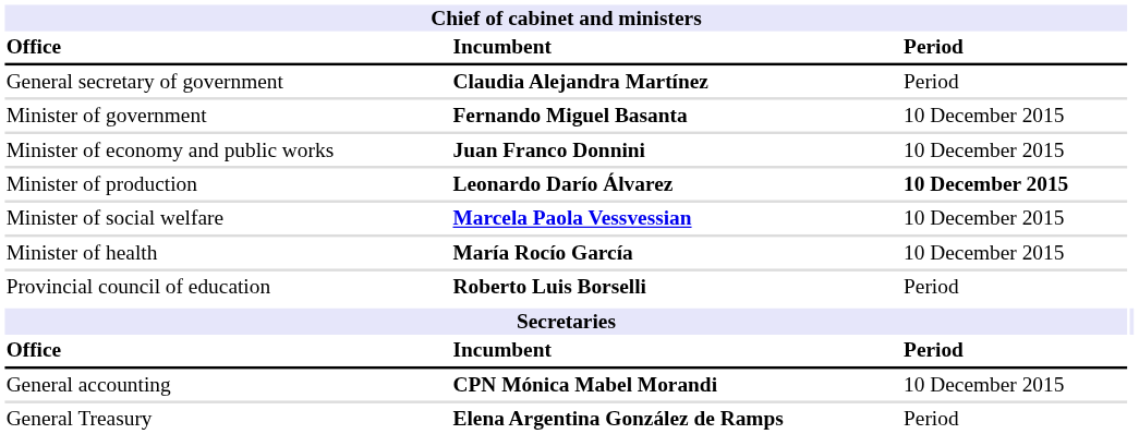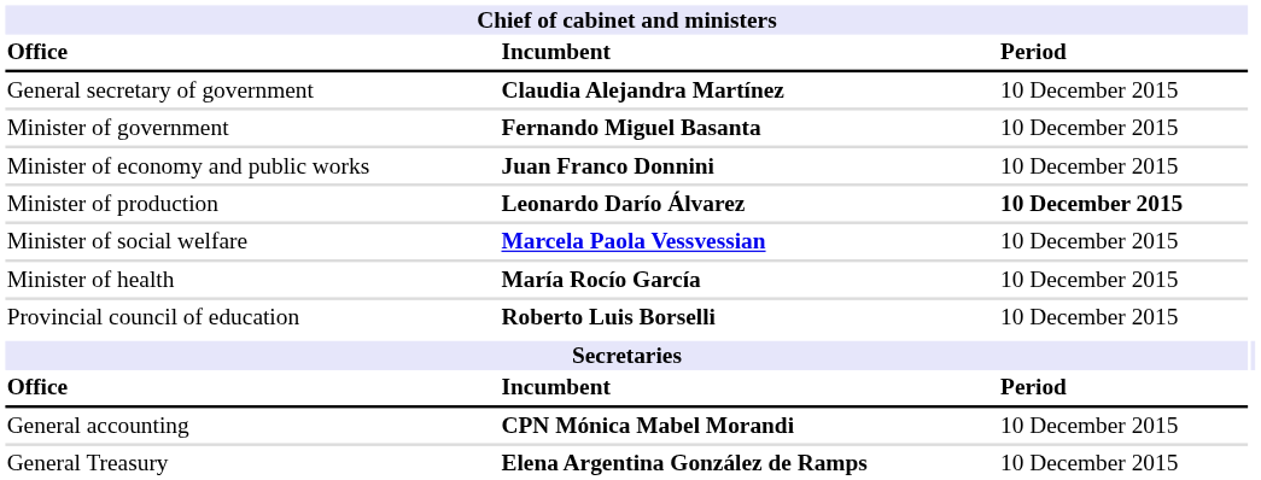 <table style="float: auto; font-size:100%; width:860px; background:F5F5F5;" class="toccolours">
 <tr>
 <th style="background:lavender;" colspan="3"><span>Chief of cabinet and ministers</span></th>
 </tr>
 <tr style="font-weight:bold;">
 <td>Office</td>
 <td>Incumbent</td>
 <td>Period</td>
 </tr>
 <tr>
 <th style="background:#000000;" colspan="3"></th>
 </tr>
 <tr>
 <td>General secretary of government</td>
 <td><strong>Claudia Alejandra Martínez</strong></td>
-<td>Period</td>
+<td>10 December 2015</td>
 </tr>
 <tr>
 <th style="background:#DCDCDC;" colspan="3"></th>
 </tr>
 <tr>
 <td>Minister of government</td>
 <td><strong>Fernando Miguel Basanta</strong></td>
 <td>10 December 2015</td>
 </tr>
 <tr>
 <th style="background:#DCDCDC;" colspan="3"></th>
 </tr>
 <tr>
 <td>Minister of economy and public works</td>
 <td><strong>Juan Franco Donnini</strong></td>
 <td>10 December 2015</td>
 </tr>
 <tr>
 <th style="background:#DCDCDC;" colspan="3"></th>
 </tr>
 <tr>
 <td>Minister of production</td>
 <td><strong>Leonardo Darío Álvarez</strong></td>
 <td><strong>10 December 2015</strong></td>
 </tr>
 <tr>
 <th style="background:#DCDCDC;" colspan="3"></th>
 </tr>
 <tr>
 <td>Minister of social welfare</td>
 <td><strong><a href='#'>Marcela Paola Vessvessian</a></strong></td>
 <td>10 December 2015</td>
 </tr>
 <tr>
 <th style="background:#DCDCDC;" colspan="3"></th>
 </tr>
 <tr>
 <td>Minister of health</td>
 <td><strong>María Rocío García</strong></td>
 <td>10 December 2015</td>
 </tr>
 <tr>
 <th style="background:#DCDCDC;" colspan="3"></th>
 </tr>
 <tr>
 <td>Provincial council of education</td>
 <td><strong>Roberto Luis Borselli</strong></td>
-<td>Period</td>
+<td>10 December 2015</td>
 </tr>
 <tr>
 <th></th>
 <th></th>
 <th></th>
 </tr>
 <tr>
 <th style="background:lavender;" colspan="3"><span> Secretaries</span></th>
 <th style="background:lavender;" colspan="3"></th>
 </tr>
 <tr style="font-weight:bold;">
 <td>Office</td>
 <td>Incumbent</td>
 <td>Period</td>
 </tr>
 <tr>
 <th style="background:#000000;" colspan="3"></th>
 </tr>
 <tr>
 <td>General accounting</td>
 <td><strong>CPN Mónica Mabel Morandi</strong></td>
 <td>10 December 2015</td>
 </tr>
 <tr>
 <th style="background:#DCDCDC;" colspan="3"></th>
 </tr>
 <tr>
 <td>General Treasury</td>
 <td><strong>Elena Argentina González de Ramps</strong></td>
-<td>Period</td>
+<td>10 December 2015</td>
 </tr>
 </table>
